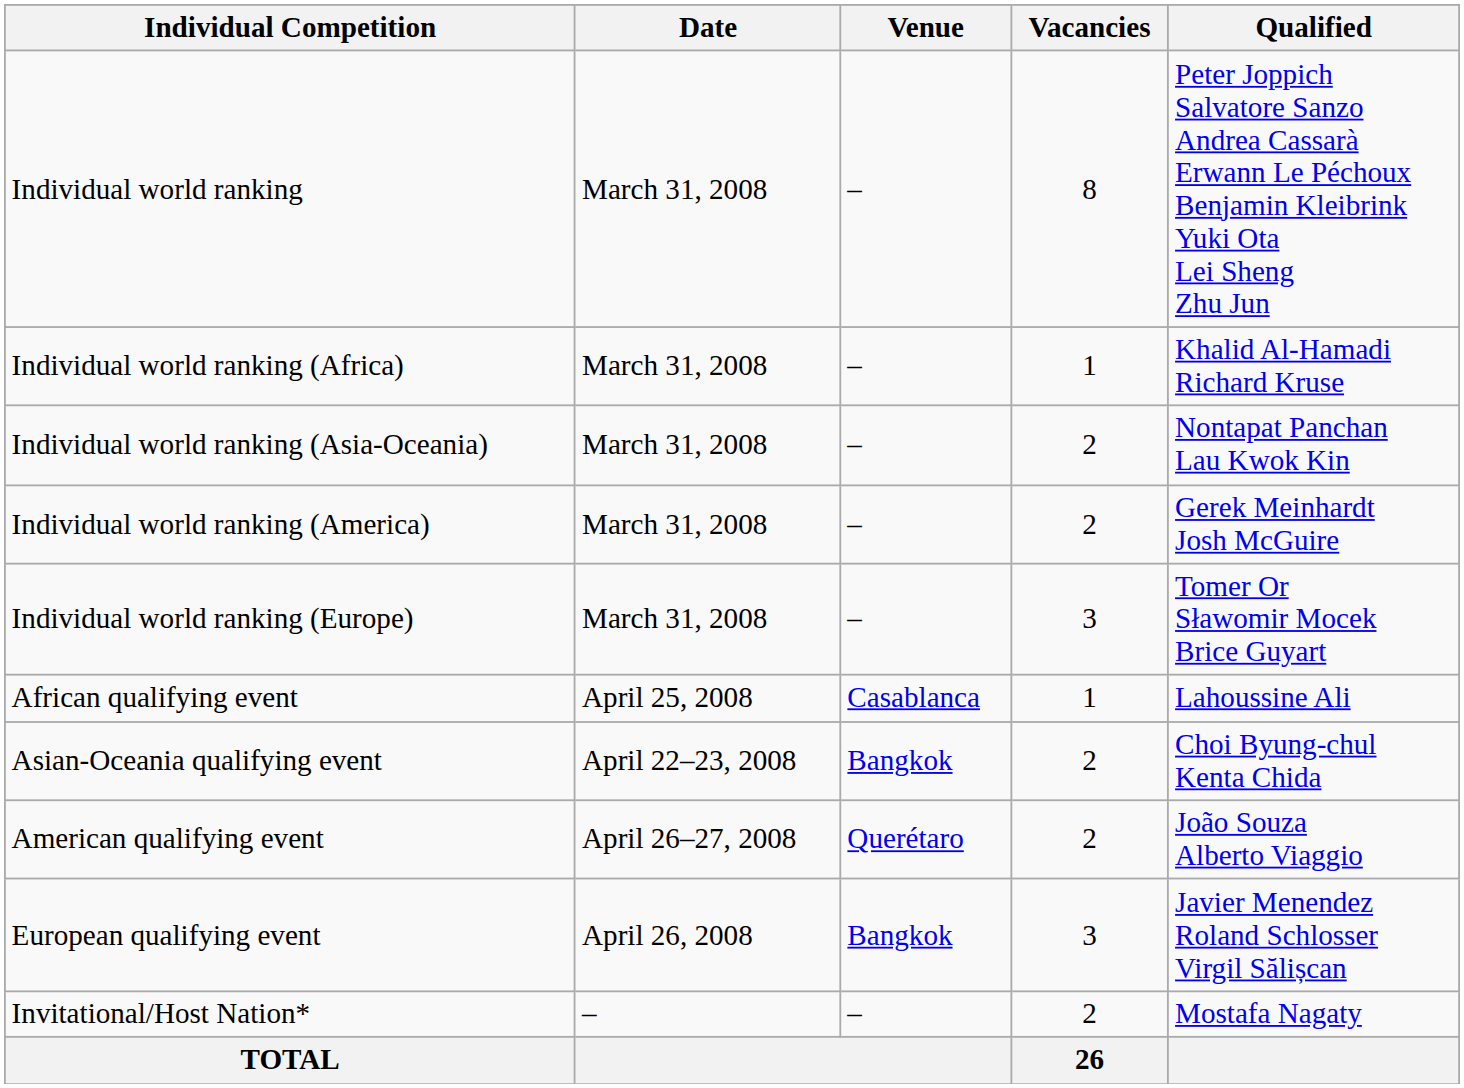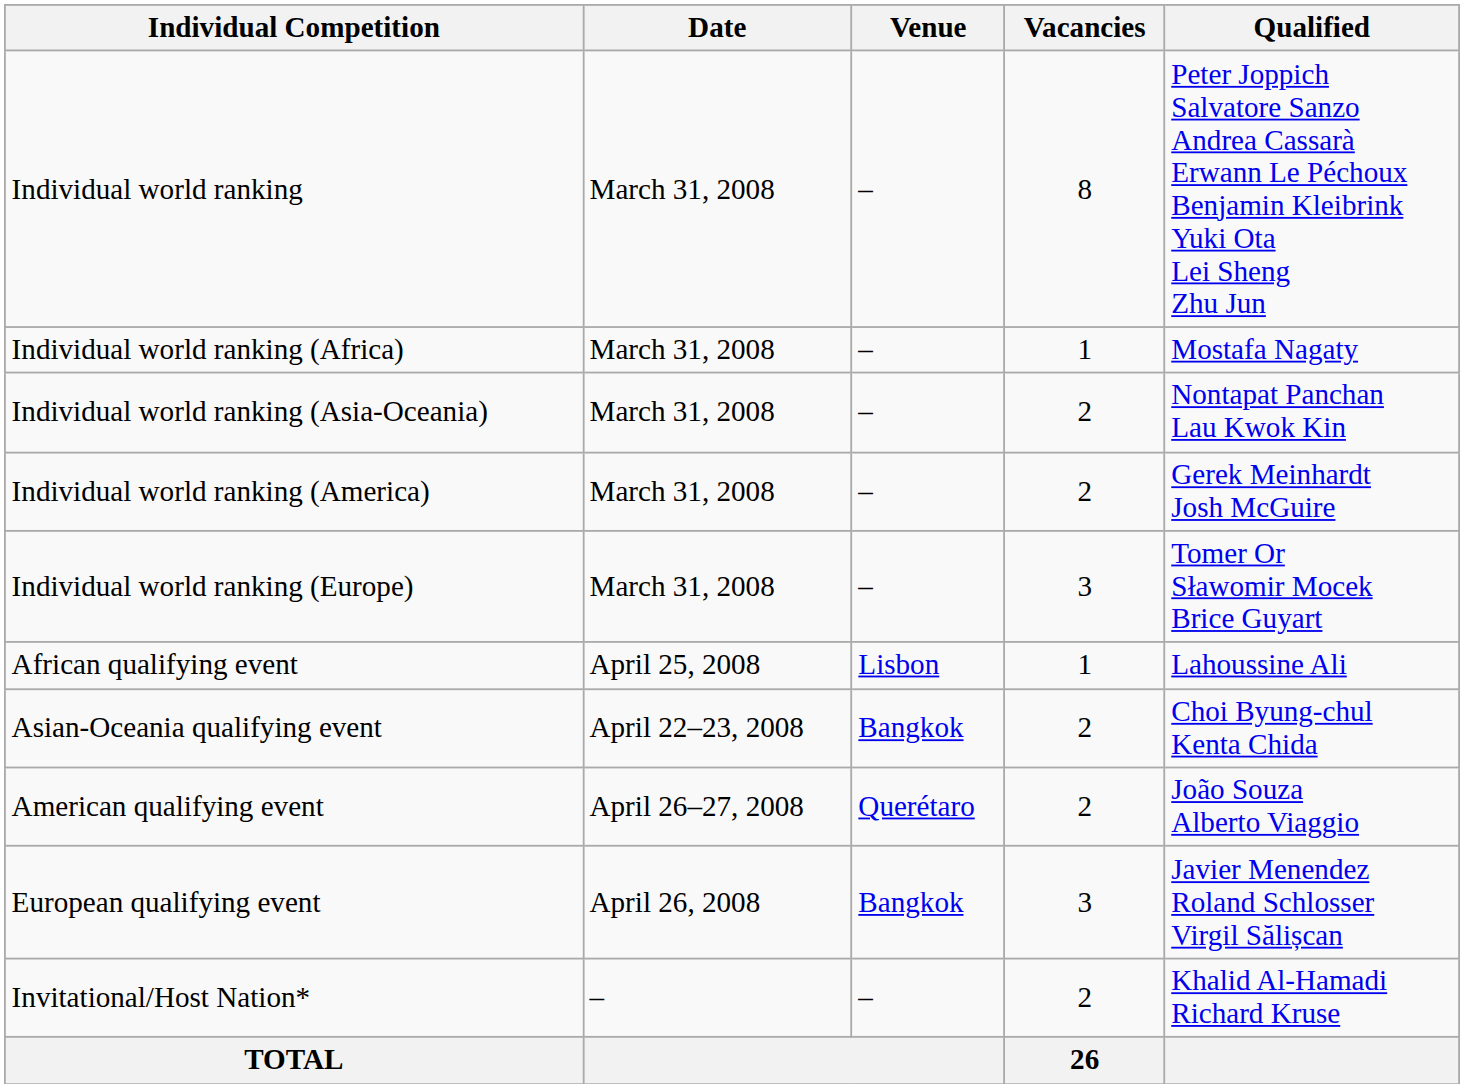 <table class="wikitable" width=800>
 <tr>
 <th>Individual Competition</th>
 <th>Date</th>
 <th>Venue</th>
 <th>Vacancies</th>
 <th>Qualified</th>
 </tr>
 <tr>
 <td>Individual world ranking</td>
 <td>March 31, 2008</td>
 <td>–</td>
 <td align="center">8</td>
 <td> <a href='#'>Peter Joppich</a> <br>  <a href='#'>Salvatore Sanzo</a> <br>  <a href='#'>Andrea Cassarà</a> <br> <a href='#'>Erwann Le Péchoux</a> <br>  <a href='#'>Benjamin Kleibrink</a> <br>  <a href='#'>Yuki Ota</a> <br>  <a href='#'>Lei Sheng</a> <br>  <a href='#'>Zhu Jun</a></td>
 </tr>
 <tr>
 <td>Individual world ranking (Africa)</td>
 <td>March 31, 2008</td>
 <td>–</td>
 <td align="center">1</td>
-<td> <a href='#'>Khalid Al-Hamadi</a> <br>  <a href='#'>Richard Kruse</a></td>
+<td> <a href='#'>Mostafa Nagaty</a></td>
 </tr>
 <tr>
 <td>Individual world ranking (Asia-Oceania)</td>
 <td>March 31, 2008</td>
 <td>–</td>
 <td align="center">2</td>
 <td> <a href='#'>Nontapat Panchan</a> <br>  <a href='#'>Lau Kwok Kin</a></td>
 </tr>
 <tr>
 <td>Individual world ranking (America)</td>
 <td>March 31, 2008</td>
 <td>–</td>
 <td align="center">2</td>
 <td> <a href='#'>Gerek Meinhardt</a> <br>  <a href='#'>Josh McGuire</a></td>
 </tr>
 <tr>
 <td>Individual world ranking (Europe)</td>
 <td>March 31, 2008</td>
 <td>–</td>
 <td align="center">3</td>
 <td> <a href='#'>Tomer Or</a> <br>  <a href='#'>Sławomir Mocek</a> <br>  <a href='#'>Brice Guyart</a></td>
 </tr>
 <tr>
 <td>African qualifying event</td>
 <td>April 25, 2008</td>
-<td> <a href='#'>Casablanca</a></td>
+<td> <a href='#'>Lisbon</a></td>
 <td align="center">1</td>
 <td> <a href='#'>Lahoussine Ali</a></td>
 </tr>
 <tr>
 <td>Asian-Oceania qualifying event</td>
 <td>April 22–23, 2008</td>
 <td> <a href='#'>Bangkok</a></td>
 <td align="center">2</td>
 <td> <a href='#'>Choi Byung-chul</a> <br>  <a href='#'>Kenta Chida</a></td>
 </tr>
 <tr>
 <td>American qualifying event</td>
 <td>April 26–27, 2008</td>
 <td> <a href='#'>Querétaro</a></td>
 <td align="center">2</td>
 <td> <a href='#'>João Souza</a> <br>  <a href='#'>Alberto Viaggio</a></td>
 </tr>
 <tr>
 <td>European qualifying event</td>
 <td>April 26, 2008</td>
 <td> <a href='#'>Bangkok</a></td>
 <td align="center">3</td>
 <td> <a href='#'>Javier Menendez</a> <br>  <a href='#'>Roland Schlosser</a> <br>  <a href='#'>Virgil Sălișcan</a></td>
 </tr>
 <tr>
 <td>Invitational/Host Nation*</td>
 <td>–</td>
 <td>–</td>
 <td align="center">2</td>
-<td> <a href='#'>Mostafa Nagaty</a></td>
+<td> <a href='#'>Khalid Al-Hamadi</a> <br>  <a href='#'>Richard Kruse</a></td>
 </tr>
 <tr>
 <th>TOTAL</th>
 <th colspan="2"></th>
 <th>26</th>
 <th></th>
 </tr>
 </table>
